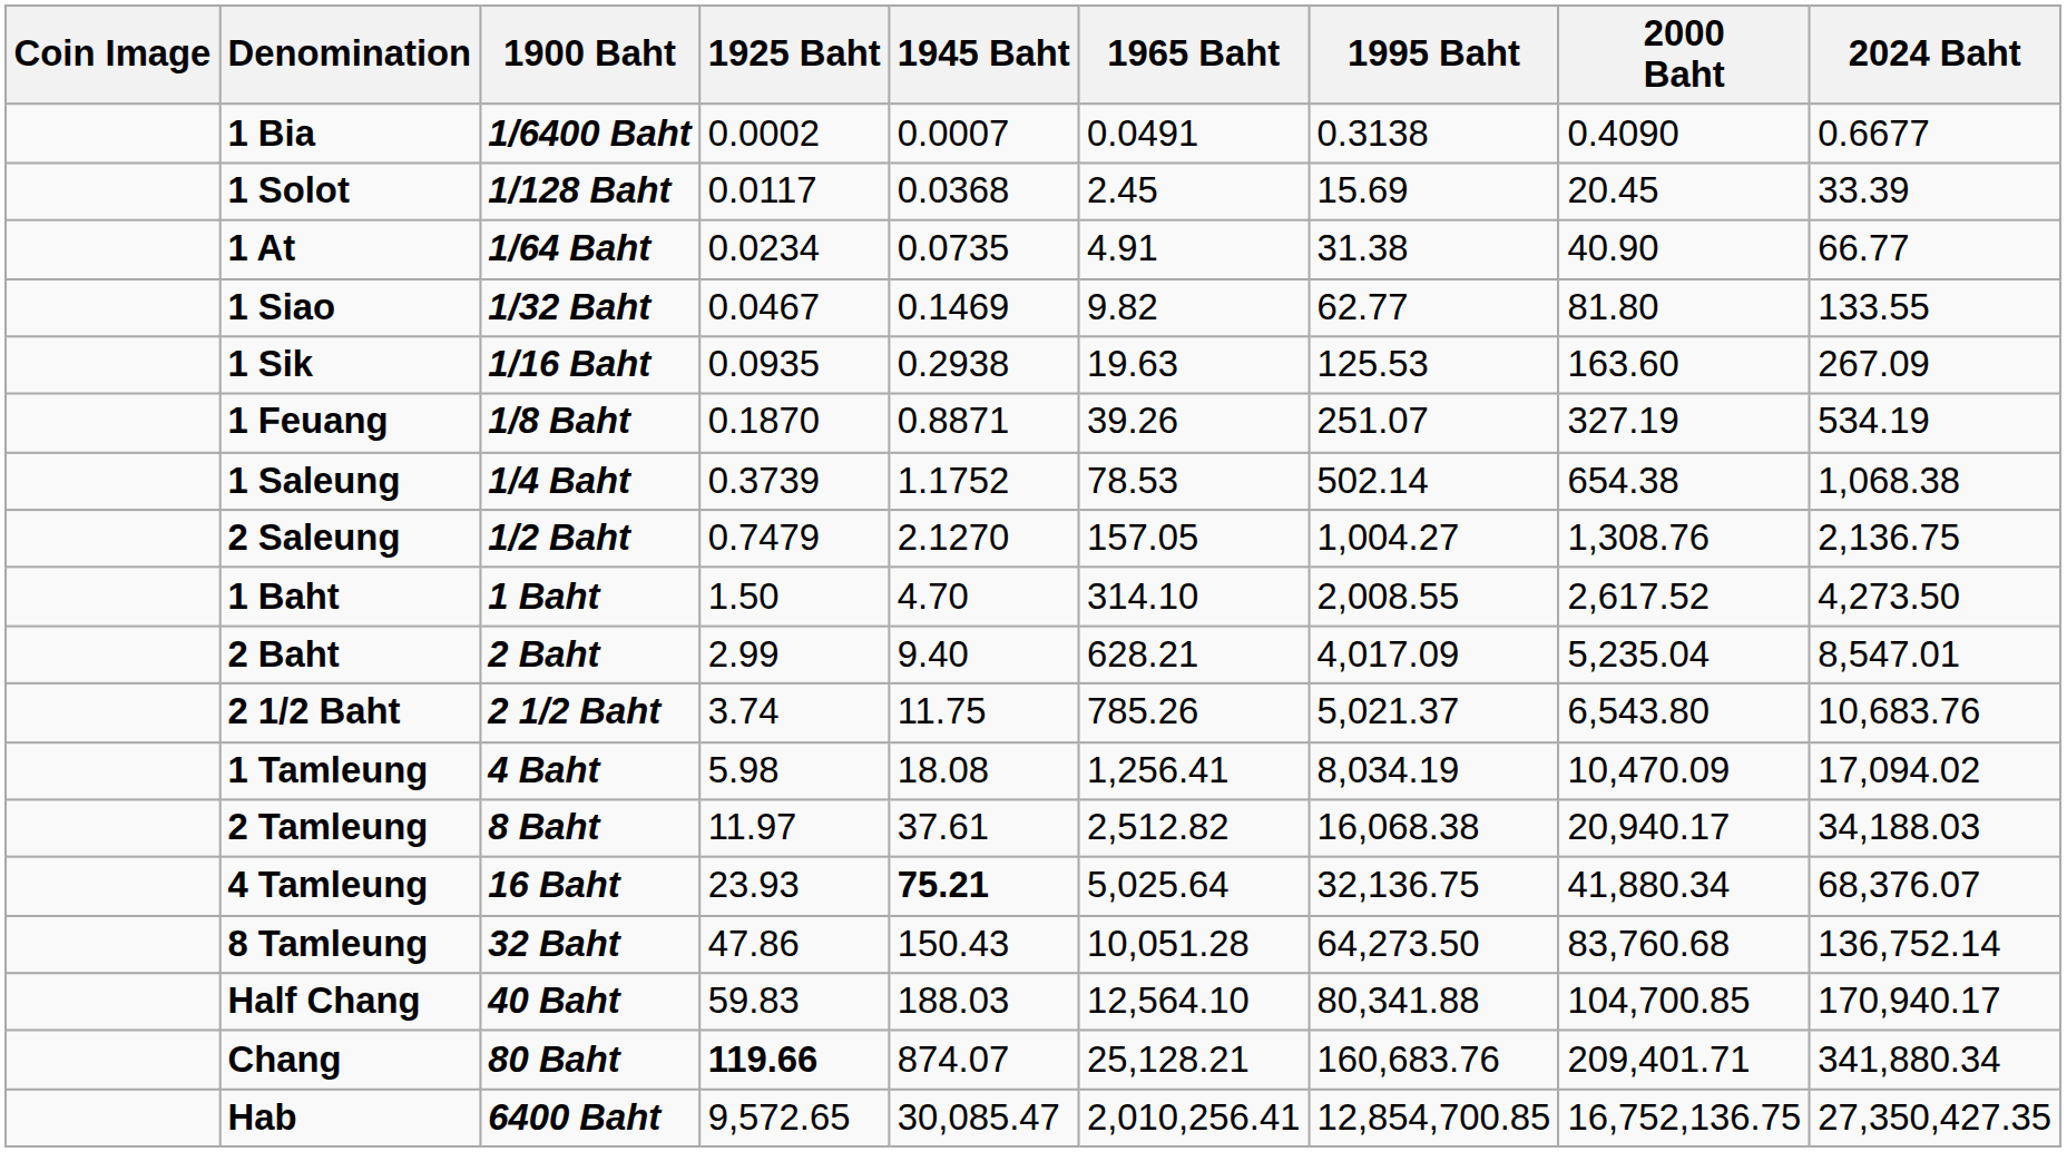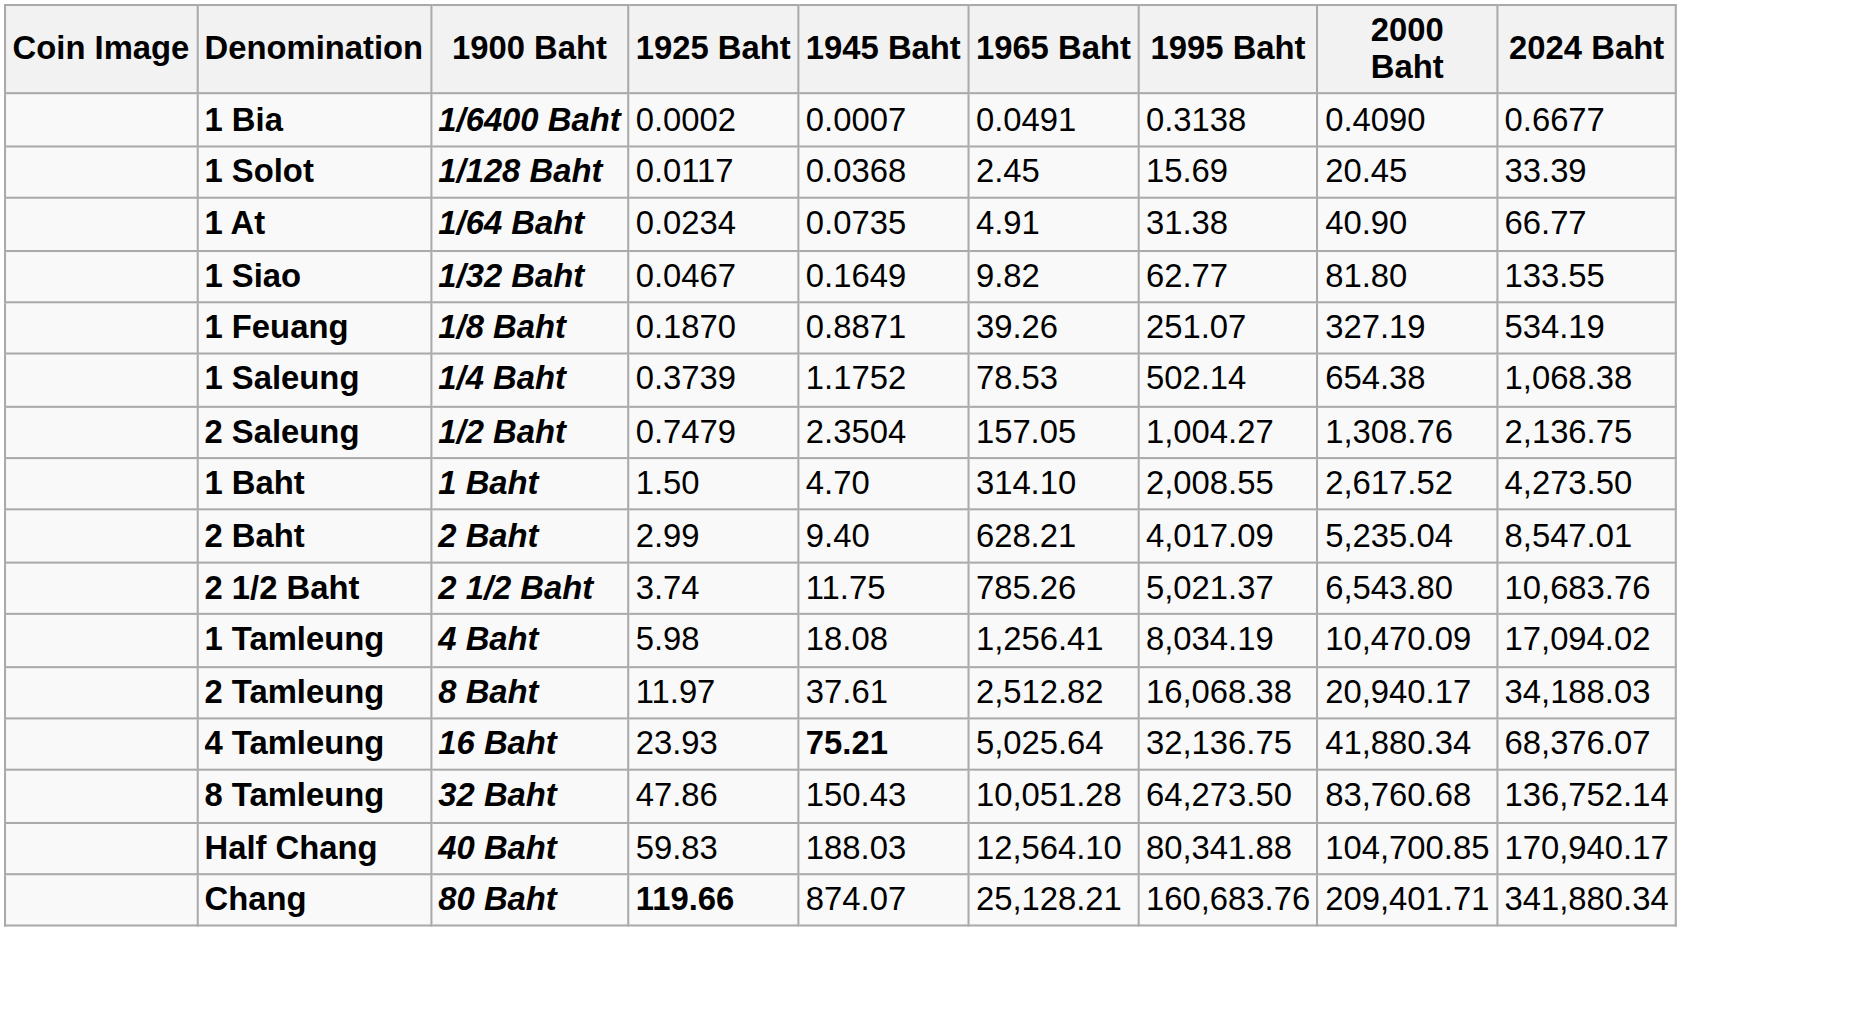 <table class="wikitable">
 <tr>
 <th>Coin Image</th>
 <th>Denomination</th>
 <th>1900 Baht</th>
 <th>1925 Baht</th>
 <th>1945 Baht</th>
 <th>1965 Baht</th>
 <th>1995 Baht</th>
 <th>2000<br>Baht</th>
 <th>2024 Baht</th>
 </tr>
 <tr>
 <td></td>
 <td><strong>1 Bia</strong></td>
 <td><strong><em>1/6400 Baht</em></strong></td>
 <td>0.0002</td>
 <td>0.0007</td>
 <td>0.0491</td>
 <td>0.3138</td>
 <td>0.4090</td>
 <td>0.6677</td>
 </tr>
 <tr>
 <td></td>
 <td><strong>1 Solot</strong></td>
 <td><strong><em>1/128 Baht</em></strong></td>
 <td>0.0117</td>
 <td>0.0368</td>
 <td>2.45</td>
 <td>15.69</td>
 <td>20.45</td>
 <td>33.39</td>
 </tr>
 <tr>
 <td></td>
 <td><strong>1 At</strong></td>
 <td><strong><em>1/64 Baht</em></strong></td>
 <td>0.0234</td>
 <td>0.0735</td>
 <td>4.91</td>
 <td>31.38</td>
 <td>40.90</td>
 <td>66.77</td>
 </tr>
 <tr>
 <td></td>
 <td><strong>1 Siao</strong></td>
 <td><strong><em>1/32 Baht</em></strong></td>
 <td>0.0467</td>
-<td>0.1469</td>
+<td>0.1649</td>
 <td>9.82</td>
 <td>62.77</td>
 <td>81.80</td>
 <td>133.55</td>
-</tr>
-<tr>
-<td></td>
-<td><strong>1 Sik</strong></td>
-<td><strong><em>1/16 Baht</em></strong></td>
-<td>0.0935</td>
-<td>0.2938</td>
-<td>19.63</td>
-<td>125.53</td>
-<td>163.60</td>
-<td>267.09</td>
 </tr>
 <tr>
 <td></td>
 <td><strong>1 Feuang</strong></td>
 <td><strong><em>1/8 Baht</em></strong></td>
 <td>0.1870</td>
 <td>0.8871</td>
 <td>39.26</td>
 <td>251.07</td>
 <td>327.19</td>
 <td>534.19</td>
 </tr>
 <tr>
 <td></td>
 <td><strong>1 Saleung</strong></td>
 <td><strong><em>1/4 Baht</em></strong></td>
 <td>0.3739</td>
 <td>1.1752</td>
 <td>78.53</td>
 <td>502.14</td>
 <td>654.38</td>
 <td>1,068.38</td>
 </tr>
 <tr>
 <td></td>
 <td><strong>2 Saleung</strong></td>
 <td><strong><em>1/2 Baht</em></strong></td>
 <td>0.7479</td>
-<td>2.1270</td>
+<td>2.3504</td>
 <td>157.05</td>
 <td>1,004.27</td>
 <td>1,308.76</td>
 <td>2,136.75</td>
 </tr>
 <tr>
 <td></td>
 <td><strong>1 Baht</strong></td>
 <td><strong><em>1 Baht</em></strong></td>
 <td>1.50</td>
 <td>4.70</td>
 <td>314.10</td>
 <td>2,008.55</td>
 <td>2,617.52</td>
 <td>4,273.50</td>
 </tr>
 <tr>
 <td></td>
 <td><strong>2 Baht</strong></td>
 <td><strong><em>2 Baht</em></strong></td>
 <td>2.99</td>
 <td>9.40</td>
 <td>628.21</td>
 <td>4,017.09</td>
 <td>5,235.04</td>
 <td>8,547.01</td>
 </tr>
 <tr>
 <td></td>
 <td><strong>2 1/2 Baht</strong></td>
 <td><strong><em>2 1/2 Baht</em></strong></td>
 <td>3.74</td>
 <td>11.75</td>
 <td>785.26</td>
 <td>5,021.37</td>
 <td>6,543.80</td>
 <td>10,683.76</td>
 </tr>
 <tr>
 <td></td>
 <td><strong>1 Tamleung</strong></td>
 <td><strong><em>4 Baht</em></strong></td>
 <td>5.98</td>
 <td>18.08</td>
 <td>1,256.41</td>
 <td>8,034.19</td>
 <td>10,470.09</td>
 <td>17,094.02</td>
 </tr>
 <tr>
 <td></td>
 <td><strong>2 Tamleung</strong></td>
 <td><strong><em>8 Baht</em></strong></td>
 <td>11.97</td>
 <td>37.61</td>
 <td>2,512.82</td>
 <td>16,068.38</td>
 <td>20,940.17</td>
 <td>34,188.03</td>
 </tr>
 <tr>
 <td></td>
 <td><strong>4 Tamleung</strong></td>
 <td><strong><em>16 Baht</em></strong></td>
 <td>23.93</td>
 <td><strong>75.21</strong></td>
 <td>5,025.64</td>
 <td>32,136.75</td>
 <td>41,880.34</td>
 <td>68,376.07</td>
 </tr>
 <tr>
 <td></td>
 <td><strong>8 Tamleung</strong></td>
 <td><strong><em>32 Baht</em></strong></td>
 <td>47.86</td>
 <td>150.43</td>
 <td>10,051.28</td>
 <td>64,273.50</td>
 <td>83,760.68</td>
 <td>136,752.14</td>
 </tr>
 <tr>
 <td></td>
 <td><strong>Half Chang</strong></td>
 <td><strong><em>40 Baht</em></strong></td>
 <td>59.83</td>
 <td>188.03</td>
 <td>12,564.10</td>
 <td>80,341.88</td>
 <td>104,700.85</td>
 <td>170,940.17</td>
 </tr>
 <tr>
 <td></td>
 <td><strong>Chang</strong></td>
 <td><strong><em>80 Baht</em></strong></td>
 <td><strong>119.66</strong></td>
 <td>874.07</td>
 <td>25,128.21</td>
 <td>160,683.76</td>
 <td>209,401.71</td>
 <td>341,880.34</td>
 </tr>
-<tr>
-<td></td>
-<td><strong>Hab</strong></td>
-<td><strong><em>6400 Baht</em></strong></td>
-<td>9,572.65</td>
-<td>30,085.47</td>
-<td>2,010,256.41</td>
-<td>12,854,700.85</td>
-<td>16,752,136.75</td>
-<td>27,350,427.35</td>
-</tr>
 </table>
